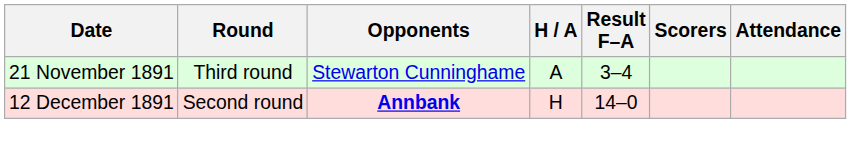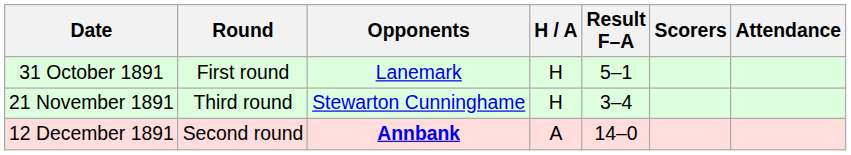 <table class="wikitable" style="text-align:center">
 <tr>
 <th>Date</th>
 <th>Round</th>
 <th>Opponents</th>
 <th>H / A</th>
 <th>Result<br>F–A</th>
 <th>Scorers</th>
 <th>Attendance</th>
 </tr>
 <tr bgcolor=#ddffdd>
+<td>31 October 1891</td>
+<td>First round</td>
+<td><a href='#'>Lanemark</a></td>
+<td>H</td>
+<td>5–1</td>
+<td></td>
+<td></td>
+</tr>
+<tr bgcolor=#ddffdd>
 <td>21 November 1891</td>
 <td>Third round</td>
 <td><a href='#'>Stewarton Cunninghame</a></td>
-<td>A</td>
+<td>H</td>
 <td>3–4</td>
 <td></td>
 <td></td>
 </tr>
 <tr bgcolor=#ffdddd>
 <td>12 December 1891</td>
 <td>Second round</td>
 <td><strong><a href='#'>Annbank</a></strong></td>
-<td>H</td>
+<td>A</td>
 <td>14–0</td>
 <td></td>
 <td></td>
 </tr>
 </table>
